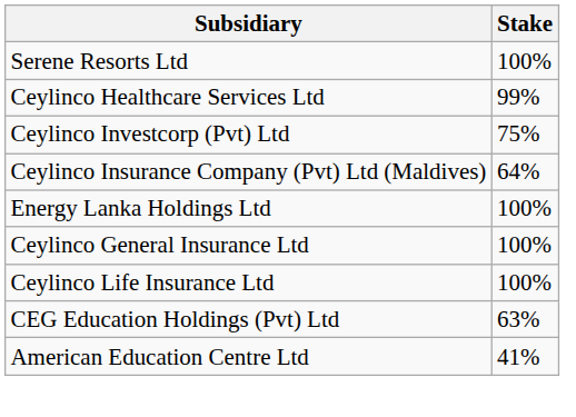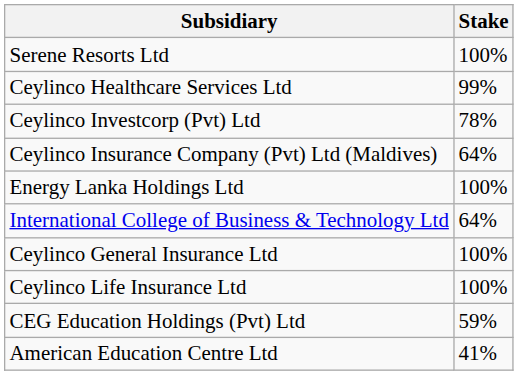 <table class="wikitable sortable">
 <tr>
 <th>Subsidiary</th>
 <th>Stake</th>
 </tr>
 <tr>
 <td>Serene Resorts Ltd</td>
 <td>100%</td>
 </tr>
 <tr>
 <td>Ceylinco Healthcare Services Ltd</td>
 <td>99%</td>
 </tr>
 <tr>
 <td>Ceylinco Investcorp (Pvt) Ltd</td>
-<td>75%</td>
+<td>78%</td>
 </tr>
 <tr>
 <td>Ceylinco Insurance Company (Pvt) Ltd (Maldives)</td>
 <td>64%</td>
 </tr>
 <tr>
 <td>Energy Lanka Holdings Ltd</td>
 <td>100%</td>
+</tr>
+<tr>
+<td><a href='#'>International College of Business & Technology Ltd</a></td>
+<td>64%</td>
 </tr>
 <tr>
 <td>Ceylinco General Insurance Ltd</td>
 <td>100%</td>
 </tr>
 <tr>
 <td>Ceylinco Life Insurance Ltd</td>
 <td>100%</td>
 </tr>
 <tr>
 <td>CEG Education Holdings (Pvt) Ltd</td>
-<td>63%</td>
+<td>59%</td>
 </tr>
 <tr>
 <td>American Education Centre Ltd</td>
 <td>41%</td>
 </tr>
 </table>
